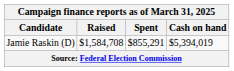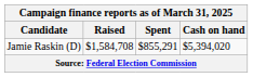 <table class="wikitable sortable">
 <tr>
 <th colspan=4>Campaign finance reports as of March 31, 2025</th>
 </tr>
 <tr style="text-align:center;">
 <th>Candidate</th>
 <th>Raised</th>
 <th>Spent</th>
 <th>Cash on hand</th>
 </tr>
 <tr>
 <td>Jamie Raskin (D)</td>
 <td>$1,584,708</td>
 <td>$855,291</td>
-<td>$5,394,019</td>
+<td>$5,394,020</td>
 </tr>
 <tr>
 <th colspan="4"><small>Source: <a href='#'>Federal Election Commission</a></small></th>
 </tr>
 </table>
